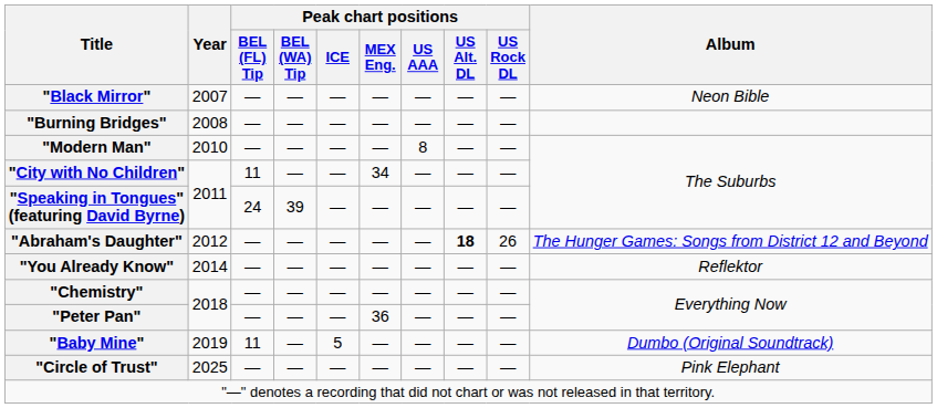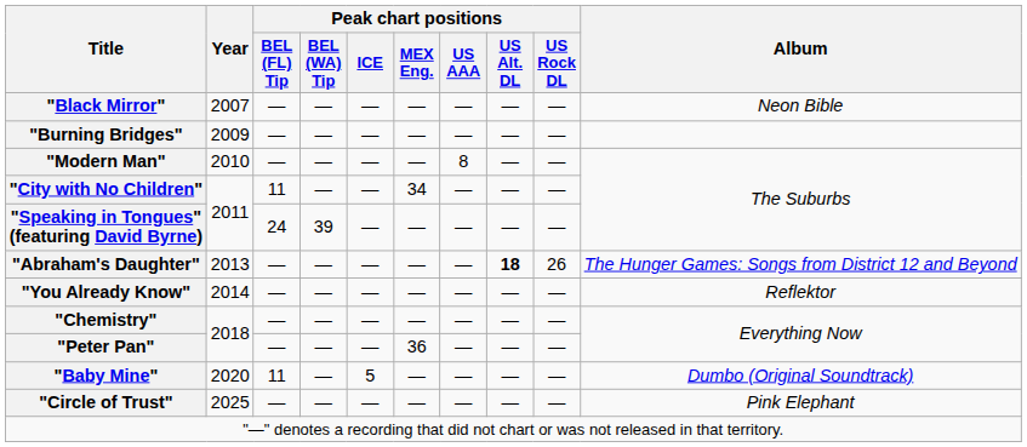 <table class="wikitable plainrowheaders" style="text-align:center;">
 <tr>
 <th scope="col" rowspan="2">Title</th>
 <th scope="col" rowspan="2">Year</th>
 <th colspan="7" scope="col">Peak chart positions</th>
 <th scope="col" rowspan="2">Album</th>
 </tr>
 <tr>
 <th scope="col" style="width:2.5em;font-size:90%;"><a href='#'>BEL<br>(FL)<br>Tip</a><br></th>
 <th scope="col" style="width:2.5em;font-size:90%;"><a href='#'>BEL<br>(WA)<br>Tip</a><br></th>
 <th scope="col" style="width:2.5em;font-size:90%;"><a href='#'>ICE</a><br></th>
 <th scope="col" style="width:2.5em;font-size:90%;"><a href='#'>MEX<br>Eng.</a><br></th>
 <th scope="col" style="width:2.5em;font-size:90%;"><a href='#'>US<br>AAA</a><br></th>
 <th scope="col" style="width:2.5em;font-size:90%;"><a href='#'>US<br>Alt.<br>DL</a><br></th>
 <th scope="col" style="width:2.5em;font-size:90%;"><a href='#'>US<br>Rock<br>DL</a><br></th>
 </tr>
 <tr>
 <th scope="row">"<a href='#'>Black Mirror</a>"</th>
 <td>2007</td>
 <td>—</td>
 <td>—</td>
 <td>—</td>
 <td>—</td>
 <td>—</td>
 <td>—</td>
 <td>—</td>
 <td><em>Neon Bible</em></td>
 </tr>
 <tr>
 <th scope="row">"Burning Bridges"</th>
-<td>2008</td>
+<td>2009</td>
 <td>—</td>
 <td>—</td>
 <td>—</td>
 <td>—</td>
 <td>—</td>
 <td>—</td>
 <td>—</td>
 <td></td>
 </tr>
 <tr>
 <th scope="row">"Modern Man"</th>
 <td>2010</td>
 <td>—</td>
 <td>—</td>
 <td>—</td>
 <td>—</td>
 <td>8</td>
 <td>—</td>
 <td>—</td>
 <td rowspan="3"><em>The Suburbs</em></td>
 </tr>
 <tr>
 <th scope="row">"<a href='#'>City with No Children</a>"</th>
 <td rowspan="2">2011</td>
 <td>11</td>
 <td>—</td>
 <td>—</td>
 <td>34</td>
 <td>—</td>
 <td>—</td>
 <td>—</td>
 </tr>
 <tr>
 <th scope="row">"<a href='#'>Speaking in Tongues</a>"<br><span>(featuring <a href='#'>David Byrne</a>)</span></th>
 <td>24</td>
 <td>39</td>
 <td>—</td>
 <td>—</td>
 <td>—</td>
 <td>—</td>
 <td>—</td>
 </tr>
 <tr>
 <th scope="row">"Abraham's Daughter"</th>
-<td>2012</td>
+<td>2013</td>
 <td>—</td>
 <td>—</td>
 <td>—</td>
 <td>—</td>
 <td>—</td>
 <td><strong>18</strong></td>
 <td>26</td>
 <td><em><a href='#'>The Hunger Games: Songs from District 12 and Beyond</a></em></td>
 </tr>
 <tr>
 <th scope="row">"You Already Know"</th>
 <td>2014</td>
 <td>—</td>
 <td>—</td>
 <td>—</td>
 <td>—</td>
 <td>—</td>
 <td>—</td>
 <td>—</td>
 <td><em>Reflektor</em></td>
 </tr>
 <tr>
 <th scope="row">"Chemistry"</th>
 <td rowspan="2">2018</td>
 <td>—</td>
 <td>—</td>
 <td>—</td>
 <td>—</td>
 <td>—</td>
 <td>—</td>
 <td>—</td>
 <td rowspan="2"><em>Everything Now</em></td>
 </tr>
 <tr>
 <th scope="row">"Peter Pan"</th>
 <td>—</td>
 <td>—</td>
 <td>—</td>
 <td>36</td>
 <td>—</td>
 <td>—</td>
 <td>—</td>
 </tr>
 <tr>
 <th scope="row">"<a href='#'>Baby Mine</a>"</th>
-<td>2019</td>
+<td>2020</td>
 <td>11</td>
 <td>—</td>
 <td>5</td>
 <td>—</td>
 <td>—</td>
 <td>—</td>
 <td>—</td>
 <td><em><a href='#'>Dumbo (Original Soundtrack)</a></em></td>
 </tr>
 <tr>
 <th scope="row">"Circle of Trust"</th>
 <td>2025</td>
 <td>—</td>
 <td>—</td>
 <td>—</td>
 <td>—</td>
 <td>—</td>
 <td>—</td>
 <td>—</td>
 <td><em>Pink Elephant</em></td>
 </tr>
 <tr>
 <td colspan="13" style="font-size:90%">"—" denotes a recording that did not chart or was not released in that territory.</td>
 </tr>
 </table>
